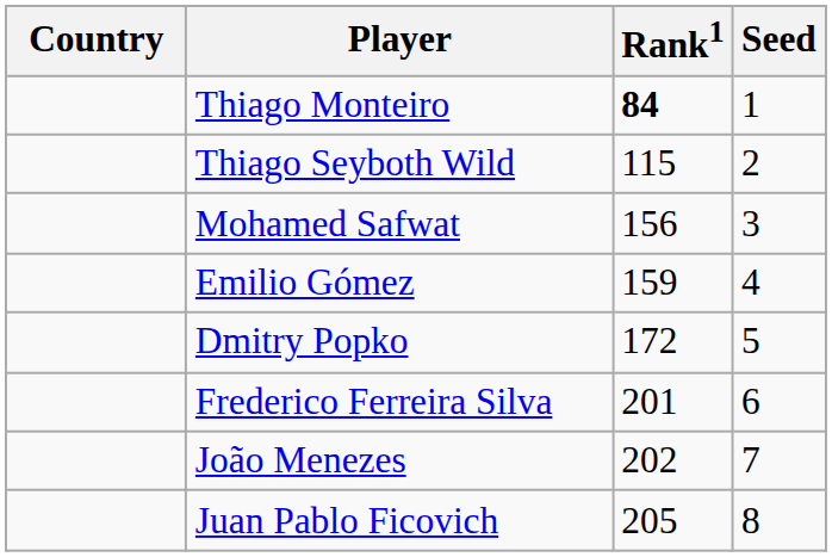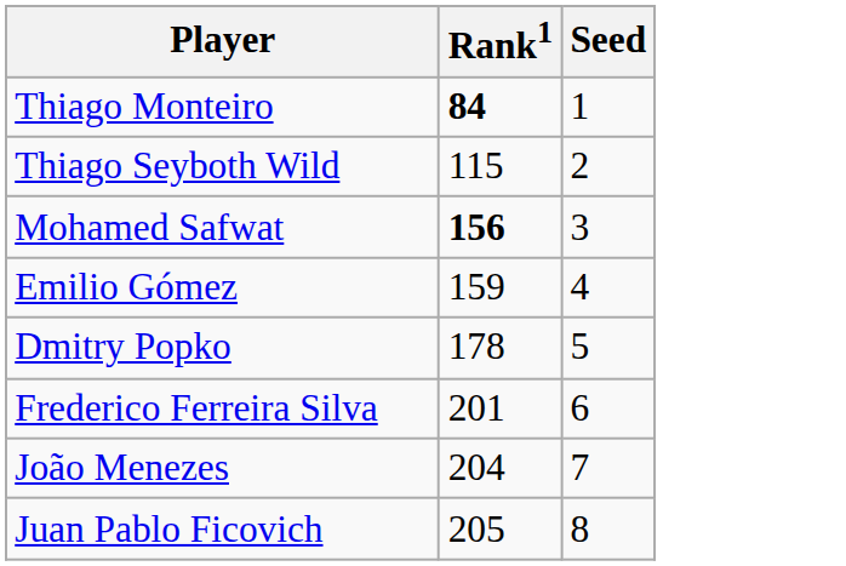 <table class="sortable wikitable">
 <tr>
-<th width="70">Country</th>
 <th width="175">Player</th>
 <th>Rank<sup>1</sup></th>
 <th>Seed</th>
 </tr>
 <tr>
-<td></td>
 <td><a href='#'>Thiago Monteiro</a></td>
 <td><strong>84</strong></td>
 <td>1</td>
 </tr>
 <tr>
-<td></td>
 <td><a href='#'>Thiago Seyboth Wild</a></td>
 <td>115</td>
 <td>2</td>
 </tr>
 <tr>
-<td></td>
 <td><a href='#'>Mohamed Safwat</a></td>
-<td>156</td>
+<td><strong>156</strong></td>
 <td>3</td>
 </tr>
 <tr>
-<td></td>
 <td><a href='#'>Emilio Gómez</a></td>
 <td>159</td>
 <td>4</td>
 </tr>
 <tr>
-<td></td>
 <td><a href='#'>Dmitry Popko</a></td>
-<td>172</td>
+<td>178</td>
 <td>5</td>
 </tr>
 <tr>
-<td></td>
 <td><a href='#'>Frederico Ferreira Silva</a></td>
 <td>201</td>
 <td>6</td>
 </tr>
 <tr>
-<td></td>
 <td><a href='#'>João Menezes</a></td>
-<td>202</td>
+<td>204</td>
 <td>7</td>
 </tr>
 <tr>
-<td></td>
 <td><a href='#'>Juan Pablo Ficovich</a></td>
 <td>205</td>
 <td>8</td>
 </tr>
 </table>
